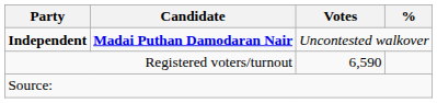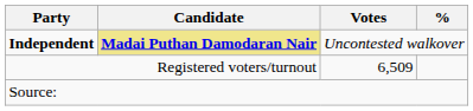 <table class="wikitable" style="text-align:right">
 <tr>
 <th>Party</th>
 <th>Candidate</th>
 <th>Votes</th>
 <th>%</th>
 </tr>
 <tr>
 <td align="left"><strong>Independent</strong></td>
-<td align="left"><strong><a href='#'>Madai Puthan Damodaran Nair</a></strong></td>
+<td align="left" style="background: khaki;"><strong><a href='#'>Madai Puthan Damodaran Nair</a></strong></td>
 <td colspan="2"><em>Uncontested walkover</em></td>
 </tr>
 <tr>
 <td colspan="2">Registered voters/turnout</td>
-<td>6,590</td>
+<td>6,509</td>
 <td></td>
 </tr>
 <tr>
 <td colspan="4" align="left">Source: </td>
 </tr>
 </table>
